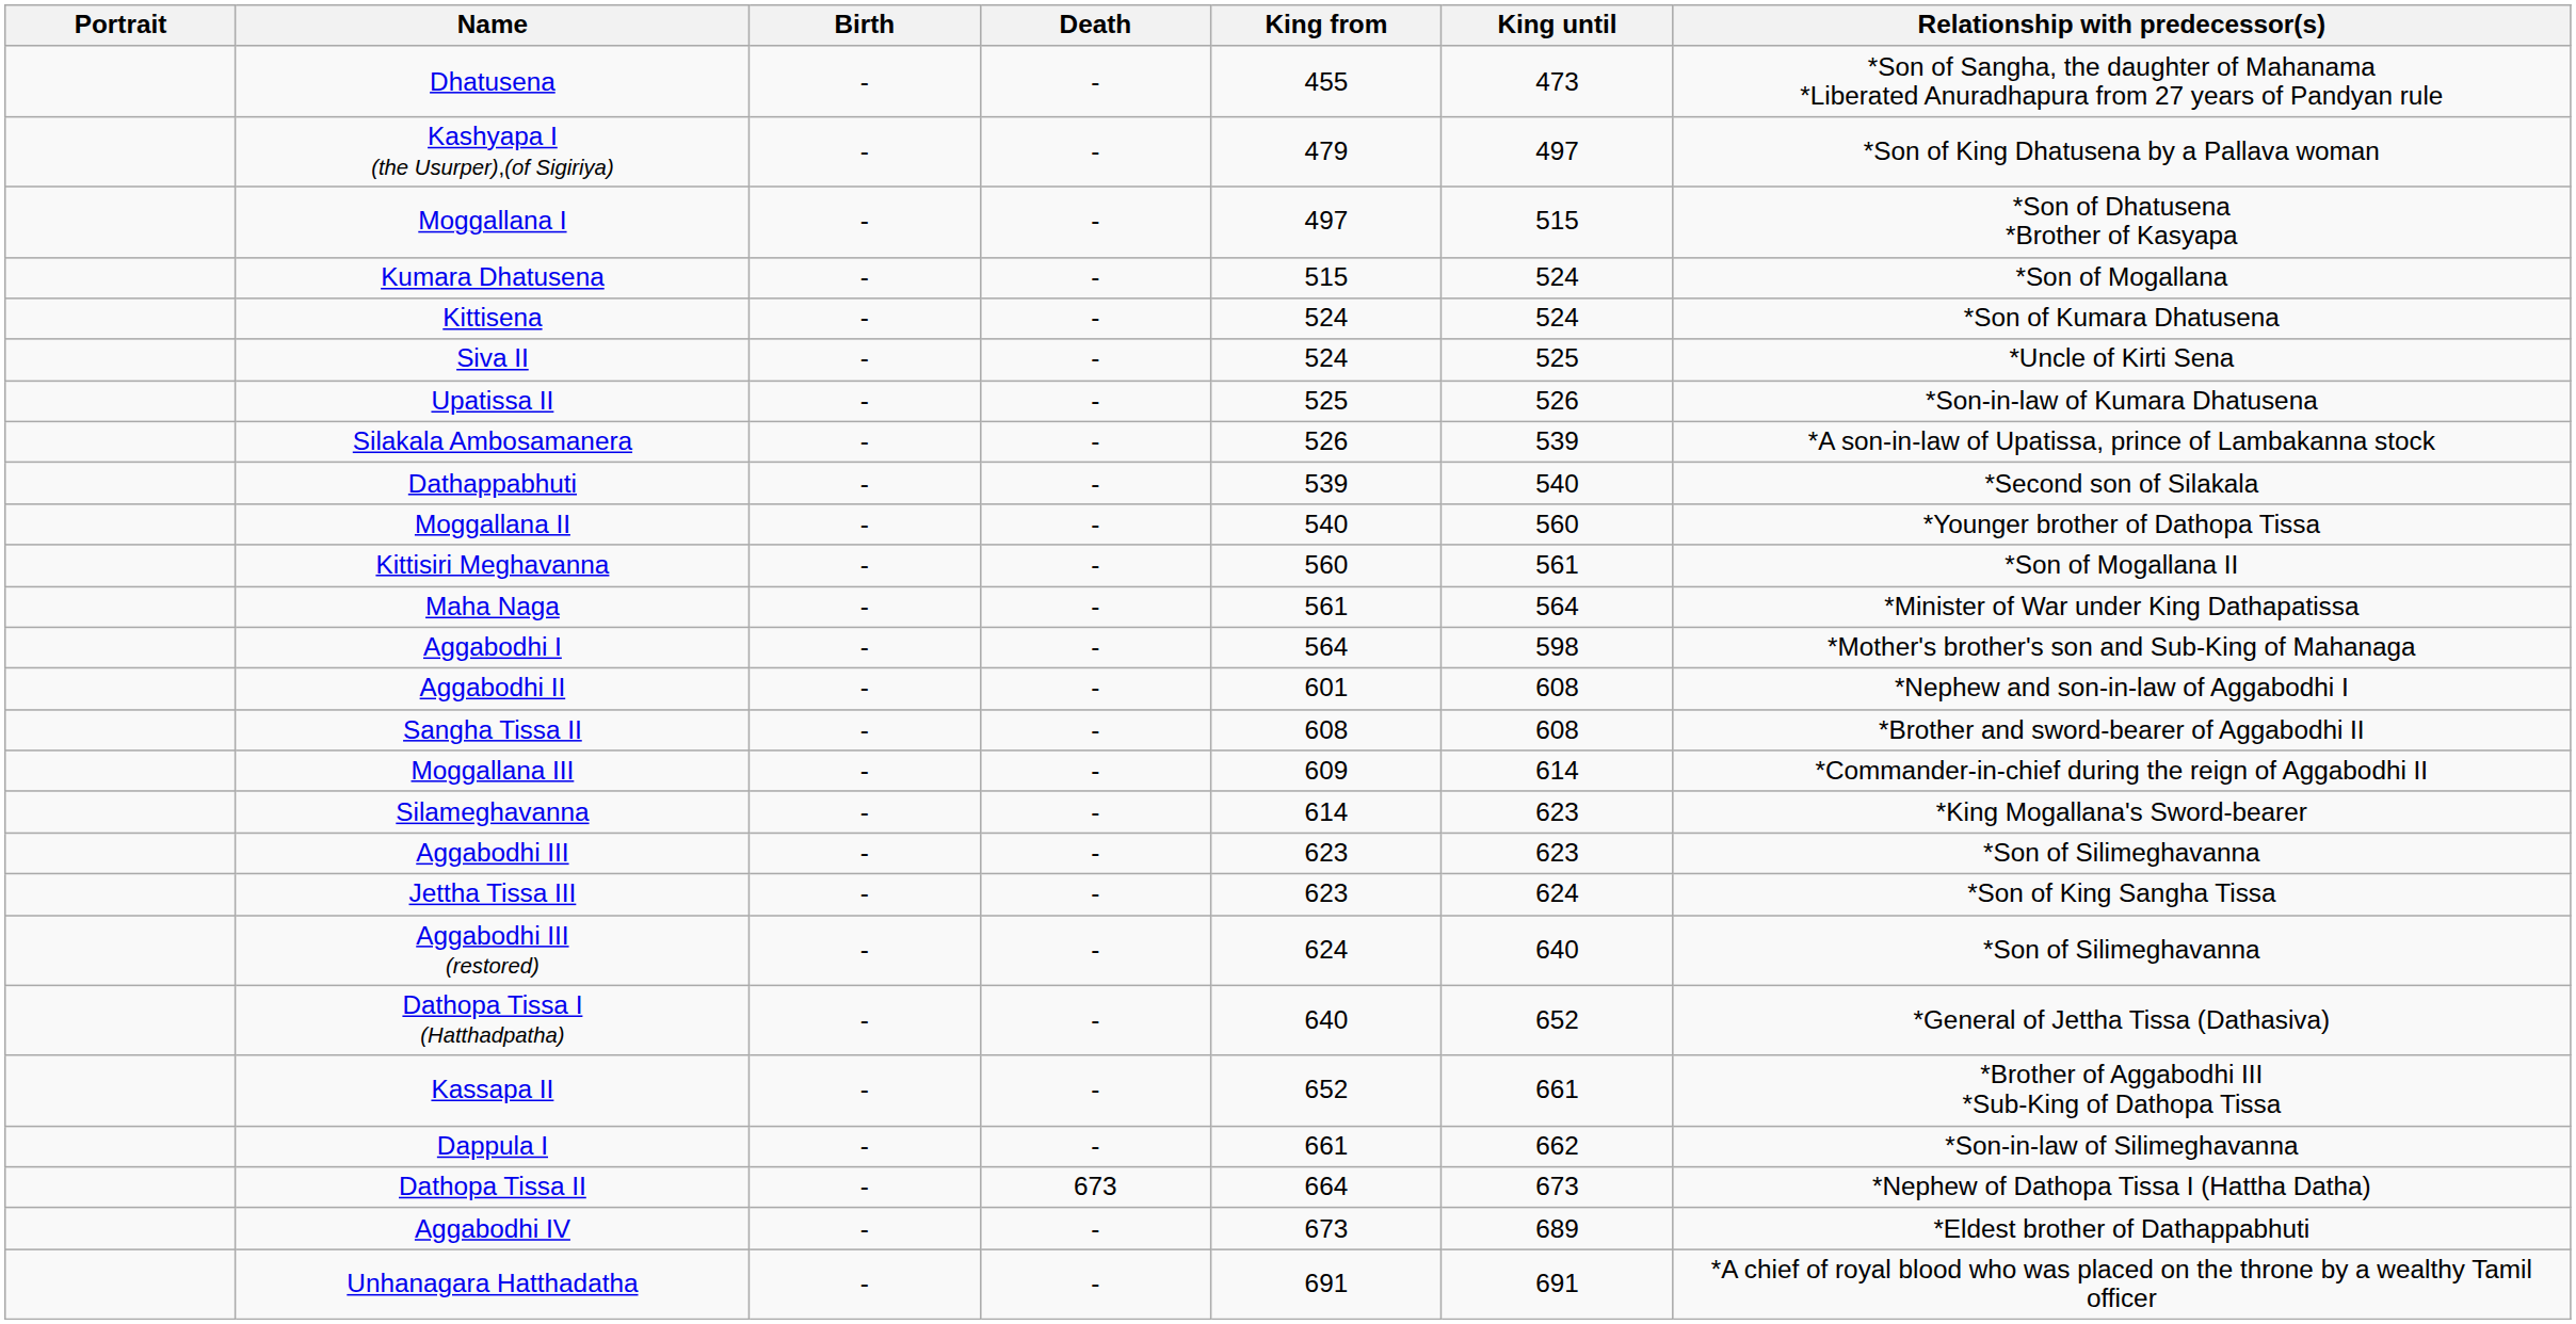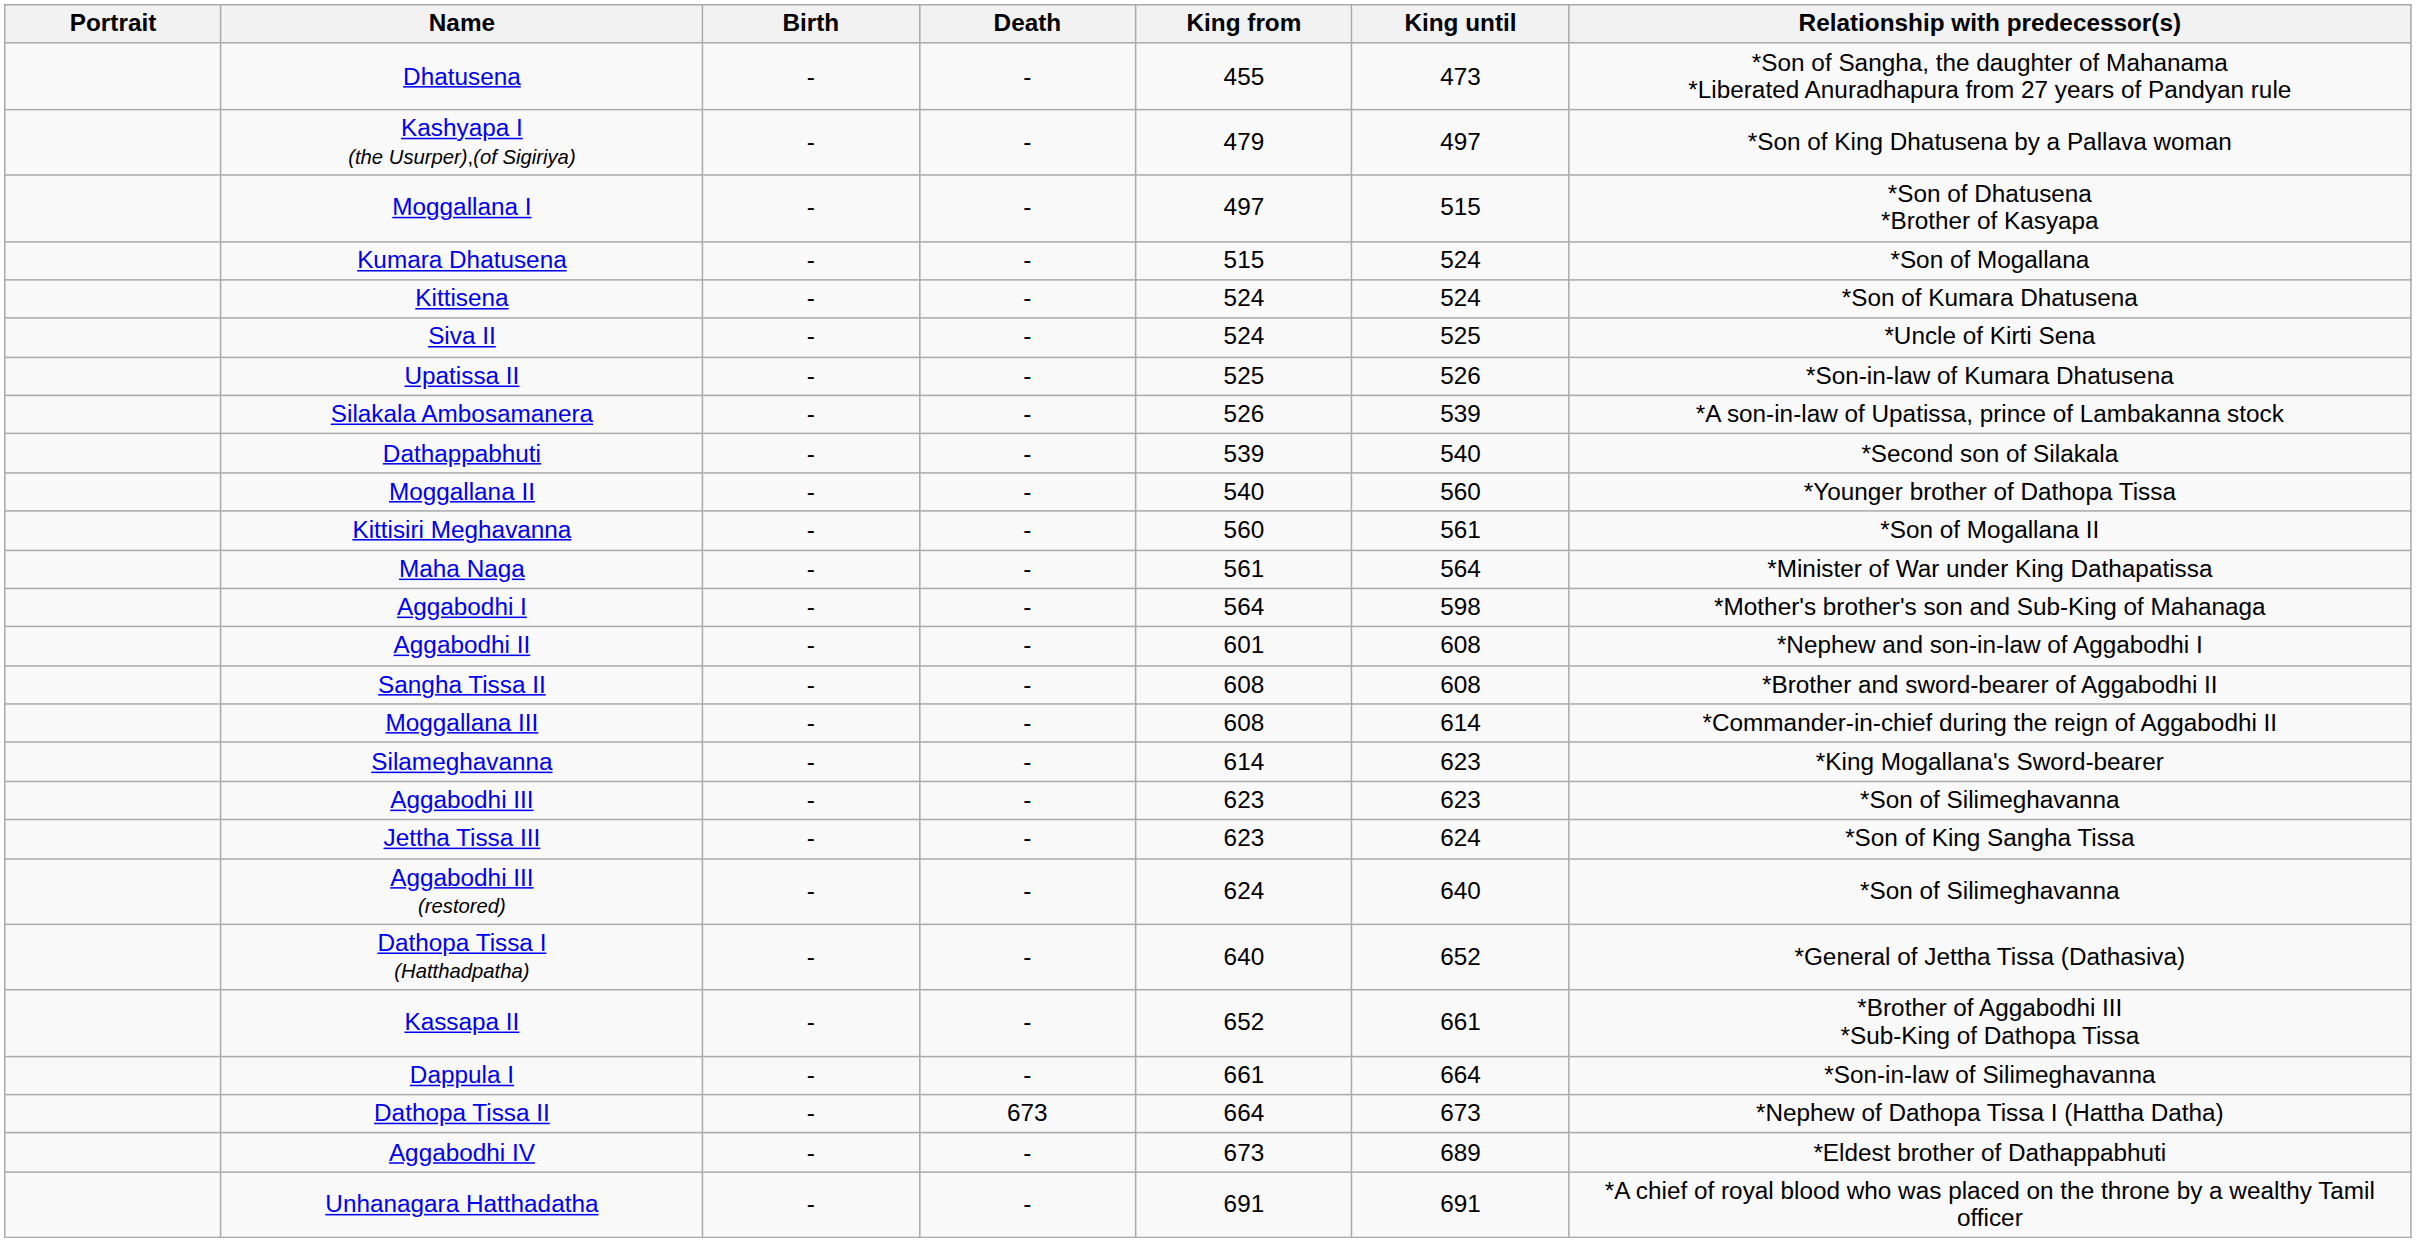 <table width=100% class="wikitable">
 <tr>
 <th width=9%>Portrait</th>
 <th width=20%>Name</th>
 <th width=9%>Birth</th>
 <th width=9%>Death</th>
 <th width=9%>King from</th>
 <th width=9%>King until</th>
 <th width=35%>Relationship with predecessor(s)</th>
 </tr>
 <tr>
 <td align="center"></td>
 <td align="center"><a href='#'>Dhatusena</a></td>
 <td align="center">-</td>
 <td align="center">-</td>
 <td align="center">455</td>
 <td align="center">473</td>
 <td align="center">*Son of Sangha, the daughter of Mahanama<br>*Liberated Anuradhapura from 27 years of Pandyan rule</td>
 </tr>
 <tr>
 <td align="center"></td>
 <td align="center"><a href='#'>Kashyapa I</a><br><small><em>(the Usurper)</em>,<em>(of Sigiriya)</em></small></td>
 <td align="center">-</td>
 <td align="center">-</td>
 <td align="center">479</td>
 <td align="center">497</td>
 <td align="center">*Son of King Dhatusena by a Pallava woman</td>
 </tr>
 <tr>
 <td align="center"></td>
 <td align="center"><a href='#'>Moggallana I</a></td>
 <td align="center">-</td>
 <td align="center">-</td>
 <td align="center">497</td>
 <td align="center">515</td>
 <td align="center">*Son of Dhatusena<br>*Brother of Kasyapa</td>
 </tr>
 <tr>
 <td align="center"></td>
 <td align="center"><a href='#'>Kumara Dhatusena</a></td>
 <td align="center">-</td>
 <td align="center">-</td>
 <td align="center">515</td>
 <td align="center">524</td>
 <td align="center">*Son of Mogallana</td>
 </tr>
 <tr>
 <td align="center"></td>
 <td align="center"><a href='#'>Kittisena</a></td>
 <td align="center">-</td>
 <td align="center">-</td>
 <td align="center">524</td>
 <td align="center">524</td>
 <td align="center">*Son of Kumara Dhatusena</td>
 </tr>
 <tr>
 <td align="center"></td>
 <td align="center"><a href='#'>Siva II</a></td>
 <td align="center">-</td>
 <td align="center">-</td>
 <td align="center">524</td>
 <td align="center">525</td>
 <td align="center">*Uncle of Kirti Sena</td>
 </tr>
 <tr>
 <td align="center"></td>
 <td align="center"><a href='#'>Upatissa II</a></td>
 <td align="center">-</td>
 <td align="center">-</td>
 <td align="center">525</td>
 <td align="center">526</td>
 <td align="center">*Son-in-law of Kumara Dhatusena</td>
 </tr>
 <tr>
 <td align="center"></td>
 <td align="center"><a href='#'>Silakala Ambosamanera</a></td>
 <td align="center">-</td>
 <td align="center">-</td>
 <td align="center">526</td>
 <td align="center">539</td>
 <td align="center">*A son-in-law of Upatissa, prince of Lambakanna stock</td>
 </tr>
 <tr>
 <td align="center"></td>
 <td align="center"><a href='#'>Dathappabhuti</a></td>
 <td align="center">-</td>
 <td align="center">-</td>
 <td align="center">539</td>
 <td align="center">540</td>
 <td align="center">*Second son of Silakala</td>
 </tr>
 <tr>
 <td align="center"></td>
 <td align="center"><a href='#'>Moggallana II</a></td>
 <td align="center">-</td>
 <td align="center">-</td>
 <td align="center">540</td>
 <td align="center">560</td>
 <td align="center">*Younger brother of Dathopa Tissa</td>
 </tr>
 <tr>
 <td align="center"></td>
 <td align="center"><a href='#'>Kittisiri Meghavanna</a></td>
 <td align="center">-</td>
 <td align="center">-</td>
 <td align="center">560</td>
 <td align="center">561</td>
 <td align="center">*Son of Mogallana II</td>
 </tr>
 <tr>
 <td align="center"></td>
 <td align="center"><a href='#'>Maha Naga</a></td>
 <td align="center">-</td>
 <td align="center">-</td>
 <td align="center">561</td>
 <td align="center">564</td>
 <td align="center">*Minister of War under King Dathapatissa</td>
 </tr>
 <tr>
 <td align="center"></td>
 <td align="center"><a href='#'>Aggabodhi I</a></td>
 <td align="center">-</td>
 <td align="center">-</td>
 <td align="center">564</td>
 <td align="center">598</td>
 <td align="center">*Mother's brother's son and Sub-King of Mahanaga</td>
 </tr>
 <tr>
 <td align="center"></td>
 <td align="center"><a href='#'>Aggabodhi II</a></td>
 <td align="center">-</td>
 <td align="center">-</td>
 <td align="center">601</td>
 <td align="center">608</td>
 <td align="center">*Nephew and son-in-law of Aggabodhi I</td>
 </tr>
 <tr>
 <td align="center"></td>
 <td align="center"><a href='#'>Sangha Tissa II</a></td>
 <td align="center">-</td>
 <td align="center">-</td>
 <td align="center">608</td>
 <td align="center">608</td>
 <td align="center">*Brother and sword-bearer of Aggabodhi II</td>
 </tr>
 <tr>
 <td align="center"></td>
 <td align="center"><a href='#'>Moggallana III</a></td>
 <td align="center">-</td>
 <td align="center">-</td>
-<td align="center">609</td>
+<td align="center">608</td>
 <td align="center">614</td>
 <td align="center">*Commander-in-chief during the reign of Aggabodhi II</td>
 </tr>
 <tr>
 <td align="center"></td>
 <td align="center"><a href='#'>Silameghavanna</a></td>
 <td align="center">-</td>
 <td align="center">-</td>
 <td align="center">614</td>
 <td align="center">623</td>
 <td align="center">*King Mogallana's Sword-bearer</td>
 </tr>
 <tr>
 <td align="center"></td>
 <td align="center"><a href='#'>Aggabodhi III</a></td>
 <td align="center">-</td>
 <td align="center">-</td>
 <td align="center">623</td>
 <td align="center">623</td>
 <td align="center">*Son of Silimeghavanna</td>
 </tr>
 <tr>
 <td align="center"></td>
 <td align="center"><a href='#'>Jettha Tissa III</a></td>
 <td align="center">-</td>
 <td align="center">-</td>
 <td align="center">623</td>
 <td align="center">624</td>
 <td align="center">*Son of King Sangha Tissa</td>
 </tr>
 <tr>
 <td align="center"></td>
 <td align="center"><a href='#'>Aggabodhi III</a><br><small><em>(restored)</em></small></td>
 <td align="center">-</td>
 <td align="center">-</td>
 <td align="center">624</td>
 <td align="center">640</td>
 <td align="center">*Son of Silimeghavanna</td>
 </tr>
 <tr>
 <td align="center"></td>
 <td align="center"><a href='#'>Dathopa Tissa I</a><br><small><em>(Hatthadpatha)</em></small></td>
 <td align="center">-</td>
 <td align="center">-</td>
 <td align="center">640</td>
 <td align="center">652</td>
 <td align="center">*General of Jettha Tissa (Dathasiva)</td>
 </tr>
 <tr>
 <td align="center"></td>
 <td align="center"><a href='#'>Kassapa II</a></td>
 <td align="center">-</td>
 <td align="center">-</td>
 <td align="center">652</td>
 <td align="center">661</td>
 <td align="center">*Brother of Aggabodhi III<br>*Sub-King of Dathopa Tissa</td>
 </tr>
 <tr>
 <td align="center"></td>
 <td align="center"><a href='#'>Dappula I</a></td>
 <td align="center">-</td>
 <td align="center">-</td>
 <td align="center">661</td>
-<td align="center">662</td>
+<td align="center">664</td>
 <td align="center">*Son-in-law of Silimeghavanna</td>
 </tr>
 <tr>
 <td align="center"></td>
 <td align="center"><a href='#'>Dathopa Tissa II</a></td>
 <td align="center">-</td>
 <td align="center">673</td>
 <td align="center">664</td>
 <td align="center">673</td>
 <td align="center">*Nephew of Dathopa Tissa I (Hattha Datha)</td>
 </tr>
 <tr>
 <td align="center"></td>
 <td align="center"><a href='#'>Aggabodhi IV</a></td>
 <td align="center">-</td>
 <td align="center">-</td>
 <td align="center">673</td>
 <td align="center">689</td>
 <td align="center">*Eldest brother of Dathappabhuti</td>
 </tr>
 <tr>
 <td align="center"></td>
 <td align="center"><a href='#'>Unhanagara Hatthadatha</a></td>
 <td align="center">-</td>
 <td align="center">-</td>
 <td align="center">691</td>
 <td align="center">691</td>
 <td align="center">*A chief of royal blood who was placed on the throne by a wealthy Tamil officer</td>
 </tr>
 </table>
